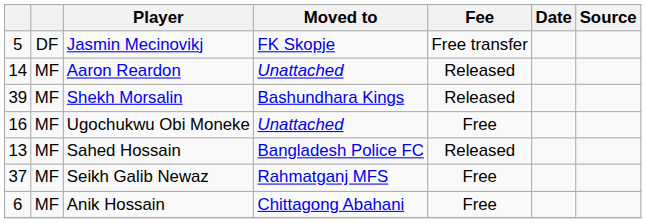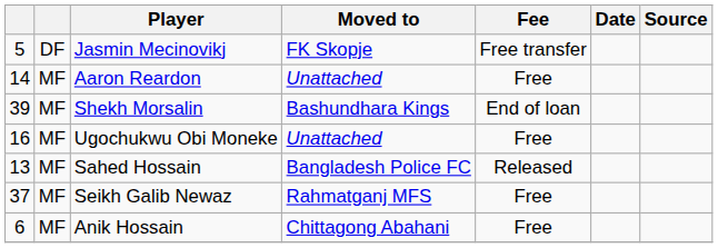 <table class="wikitable plainrowheaders sortable" style="text-align:center">
 <tr>
 <th></th>
 <th></th>
 <th>Player</th>
 <th>Moved to</th>
 <th>Fee</th>
 <th>Date</th>
 <th>Source</th>
 </tr>
 <tr>
 <td align="center">5</td>
 <td align="center">DF</td>
 <td align="left"> <a href='#'>Jasmin Mecinovikj</a></td>
 <td align="left"> <a href='#'>FK Skopje</a></td>
 <td align="center">Free transfer</td>
 <td></td>
 <td></td>
 </tr>
 <tr>
 <td align="center">14</td>
 <td align="center">MF</td>
 <td align="left"> <a href='#'>Aaron Reardon</a></td>
 <td align="left"><a href='#'><em>Unattached</em></a></td>
-<td align="center">Released</td>
+<td align="center">Free</td>
 <td></td>
 <td></td>
 </tr>
 <tr>
 <td align="center">39</td>
 <td align="center">MF</td>
 <td align="left"> <a href='#'>Shekh Morsalin</a></td>
 <td align="left"> <a href='#'>Bashundhara Kings</a></td>
-<td align="center">Released</td>
+<td align="center">End of loan</td>
 <td></td>
 <td></td>
 </tr>
 <tr>
 <td align="center">16</td>
 <td align="center">MF</td>
 <td align="left"> Ugochukwu Obi Moneke</td>
 <td align="left"> <a href='#'><em>Unattached</em></a></td>
 <td align="center">Free</td>
 <td></td>
 <td></td>
 </tr>
 <tr>
 <td align="center">13</td>
 <td align="center">MF</td>
 <td align="left"> Sahed Hossain</td>
 <td align="left"> <a href='#'>Bangladesh Police FC</a></td>
 <td align="center">Released</td>
 <td></td>
 <td></td>
 </tr>
 <tr>
 <td align="center">37</td>
 <td align="center">MF</td>
 <td align="left"> Seikh Galib Newaz</td>
 <td align="left"> <a href='#'>Rahmatganj MFS</a></td>
 <td align="center">Free</td>
 <td></td>
 <td></td>
 </tr>
 <tr>
 <td align="center">6</td>
 <td align="center">MF</td>
 <td align="left"> Anik Hossain</td>
 <td align="left"> <a href='#'>Chittagong Abahani</a></td>
 <td align="center">Free</td>
 <td></td>
 <td></td>
 </tr>
 <tr>
 </tr>
 </table>
